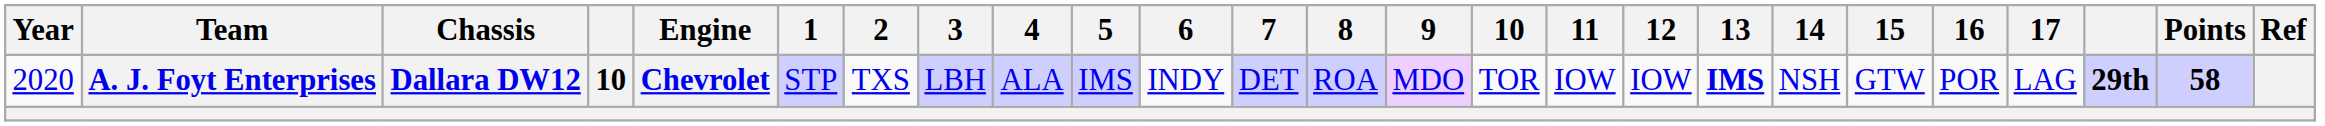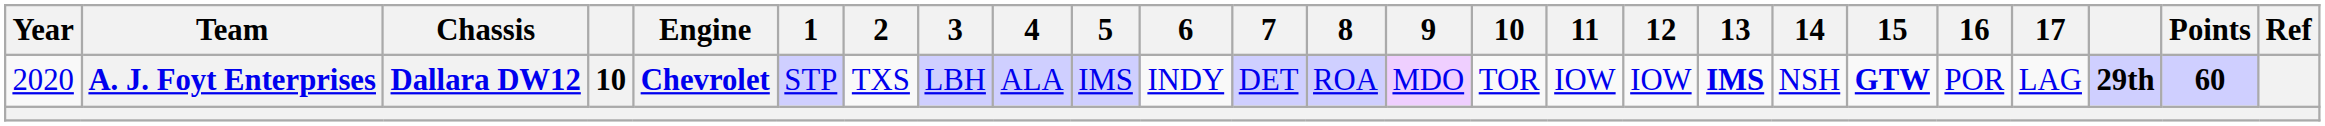 <table class="wikitable" style="text-align:center; font-size:85%">
 <tr>
 <th scope="col">Year</th>
 <th scope="col">Team</th>
 <th scope="col">Chassis</th>
 <th scope="col"></th>
 <th scope="col">Engine</th>
 <th scope="col">1</th>
 <th scope="col">2</th>
 <th scope="col">3</th>
 <th scope="col">4</th>
 <th scope="col">5</th>
 <th scope="col">6</th>
 <th scope="col">7</th>
 <th scope="col">8</th>
 <th scope="col">9</th>
 <th scope="col">10</th>
 <th scope="col">11</th>
 <th scope="col">12</th>
 <th scope="col">13</th>
 <th scope="col">14</th>
 <th scope="col">15</th>
 <th scope="col">16</th>
 <th scope="col">17</th>
 <th scope="col"></th>
 <th scope="col">Points</th>
 <th scope="col">Ref</th>
 </tr>
 <tr>
 <td><a href='#'>2020</a></td>
 <th nowrap><a href='#'>A. J. Foyt Enterprises</a></th>
 <th nowrap><a href='#'>Dallara DW12</a></th>
 <th>10</th>
 <th><a href='#'>Chevrolet</a></th>
 <td style="background:#CFCFFF;"><a href='#'>STP</a><br></td>
 <td><a href='#'>TXS</a></td>
 <td style="background:#CFCFFF;"><a href='#'>LBH</a><br></td>
 <td style="background:#CFCFFF;"><a href='#'>ALA</a><br></td>
 <td style="background:#CFCFFF;"><a href='#'>IMS</a><br></td>
 <td><a href='#'>INDY</a></td>
 <td style="background:#CFCFFF;"><a href='#'>DET</a><br></td>
 <td style="background:#CFCFFF;"><a href='#'>ROA</a><br></td>
 <td style="background:#EFCFFF;"><a href='#'>MDO</a><br></td>
 <td><a href='#'>TOR</a></td>
 <td><a href='#'>IOW</a></td>
 <td><a href='#'>IOW</a></td>
 <td><strong><a href='#'>IMS</a></strong></td>
 <td><a href='#'>NSH</a></td>
-<td><a href='#'>GTW</a></td>
+<td><strong><a href='#'>GTW</a></strong></td>
 <td><a href='#'>POR</a></td>
 <td><a href='#'>LAG</a></td>
 <th style="background:#CFCFFF;">29th</th>
-<th style="background:#CFCFFF;">58</th>
+<th style="background:#CFCFFF;">60</th>
 <th></th>
 </tr>
 <tr>
 <th colspan="25"></th>
 </tr>
 </table>
